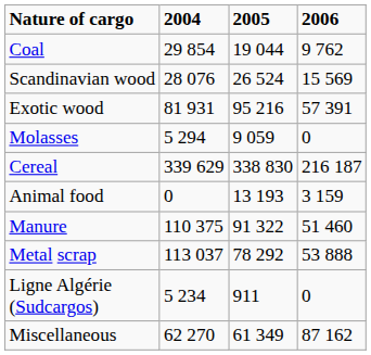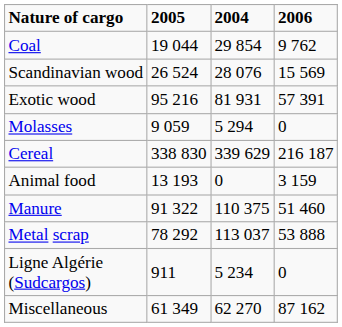 <table class="wikitable">
 <tr>
 <td><strong>Nature of cargo</strong></td>
+<td><strong>2005</strong></td>
 <td><strong>2004</strong></td>
-<td><strong>2005</strong></td>
 <td><strong>2006</strong></td>
 </tr>
 <tr>
 <td><a href='#'>Coal</a></td>
+<td>19 044</td>
 <td>29 854</td>
-<td>19 044</td>
 <td>9 762</td>
 </tr>
 <tr>
 <td>Scandinavian wood</td>
+<td>26 524</td>
 <td>28 076</td>
-<td>26 524</td>
 <td>15 569</td>
 </tr>
 <tr>
 <td>Exotic wood</td>
+<td>95 216</td>
 <td>81 931</td>
-<td>95 216</td>
 <td>57 391</td>
 </tr>
 <tr>
 <td><a href='#'>Molasses</a></td>
+<td>9 059</td>
 <td>5 294</td>
-<td>9 059</td>
 <td>0</td>
 </tr>
 <tr>
 <td><a href='#'>Cereal</a></td>
+<td>338 830</td>
 <td>339 629</td>
-<td>338 830</td>
 <td>216 187</td>
 </tr>
 <tr>
 <td>Animal food</td>
+<td>13 193</td>
 <td>0</td>
-<td>13 193</td>
 <td>3 159</td>
 </tr>
 <tr>
 <td><a href='#'>Manure</a></td>
+<td>91 322</td>
 <td>110 375</td>
-<td>91 322</td>
 <td>51 460</td>
 </tr>
 <tr>
 <td><a href='#'>Metal</a> <a href='#'>scrap</a></td>
+<td>78 292</td>
 <td>113 037</td>
-<td>78 292</td>
 <td>53 888</td>
 </tr>
 <tr>
 <td>Ligne Algérie<br>(<a href='#'>Sudcargos</a>)</td>
+<td>911</td>
 <td>5 234</td>
-<td>911</td>
 <td>0</td>
 </tr>
 <tr>
 <td>Miscellaneous</td>
+<td>61 349</td>
 <td>62 270</td>
-<td>61 349</td>
 <td>87 162</td>
 </tr>
 </table>
